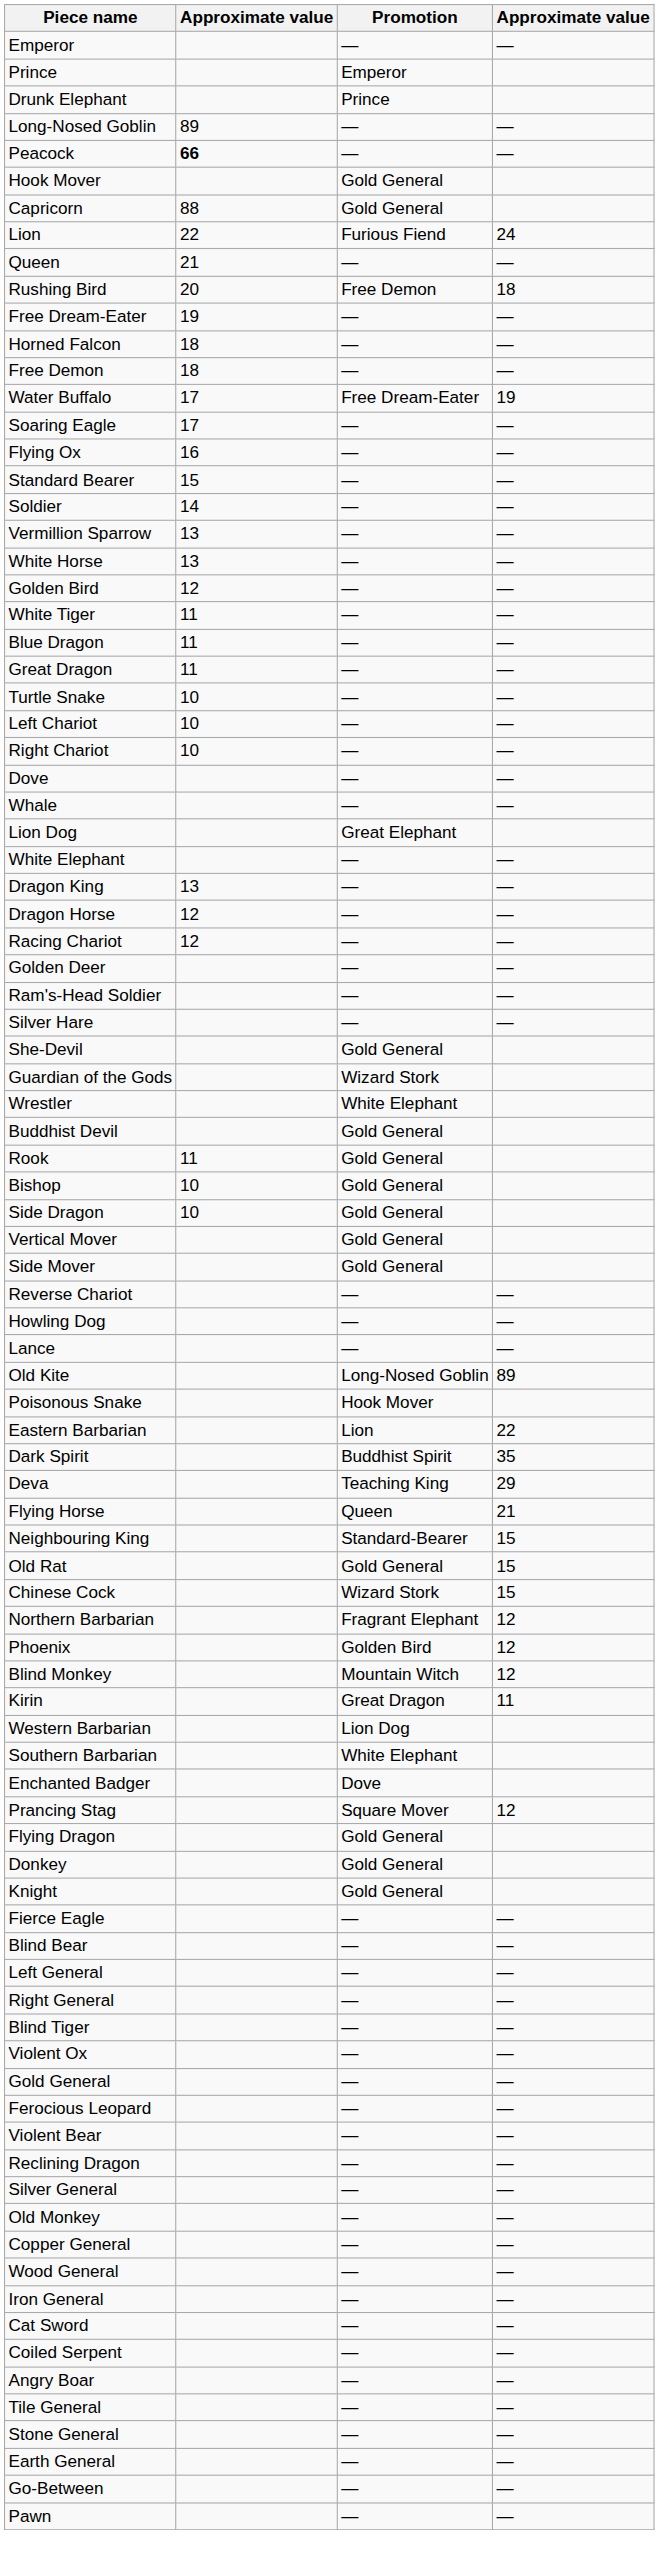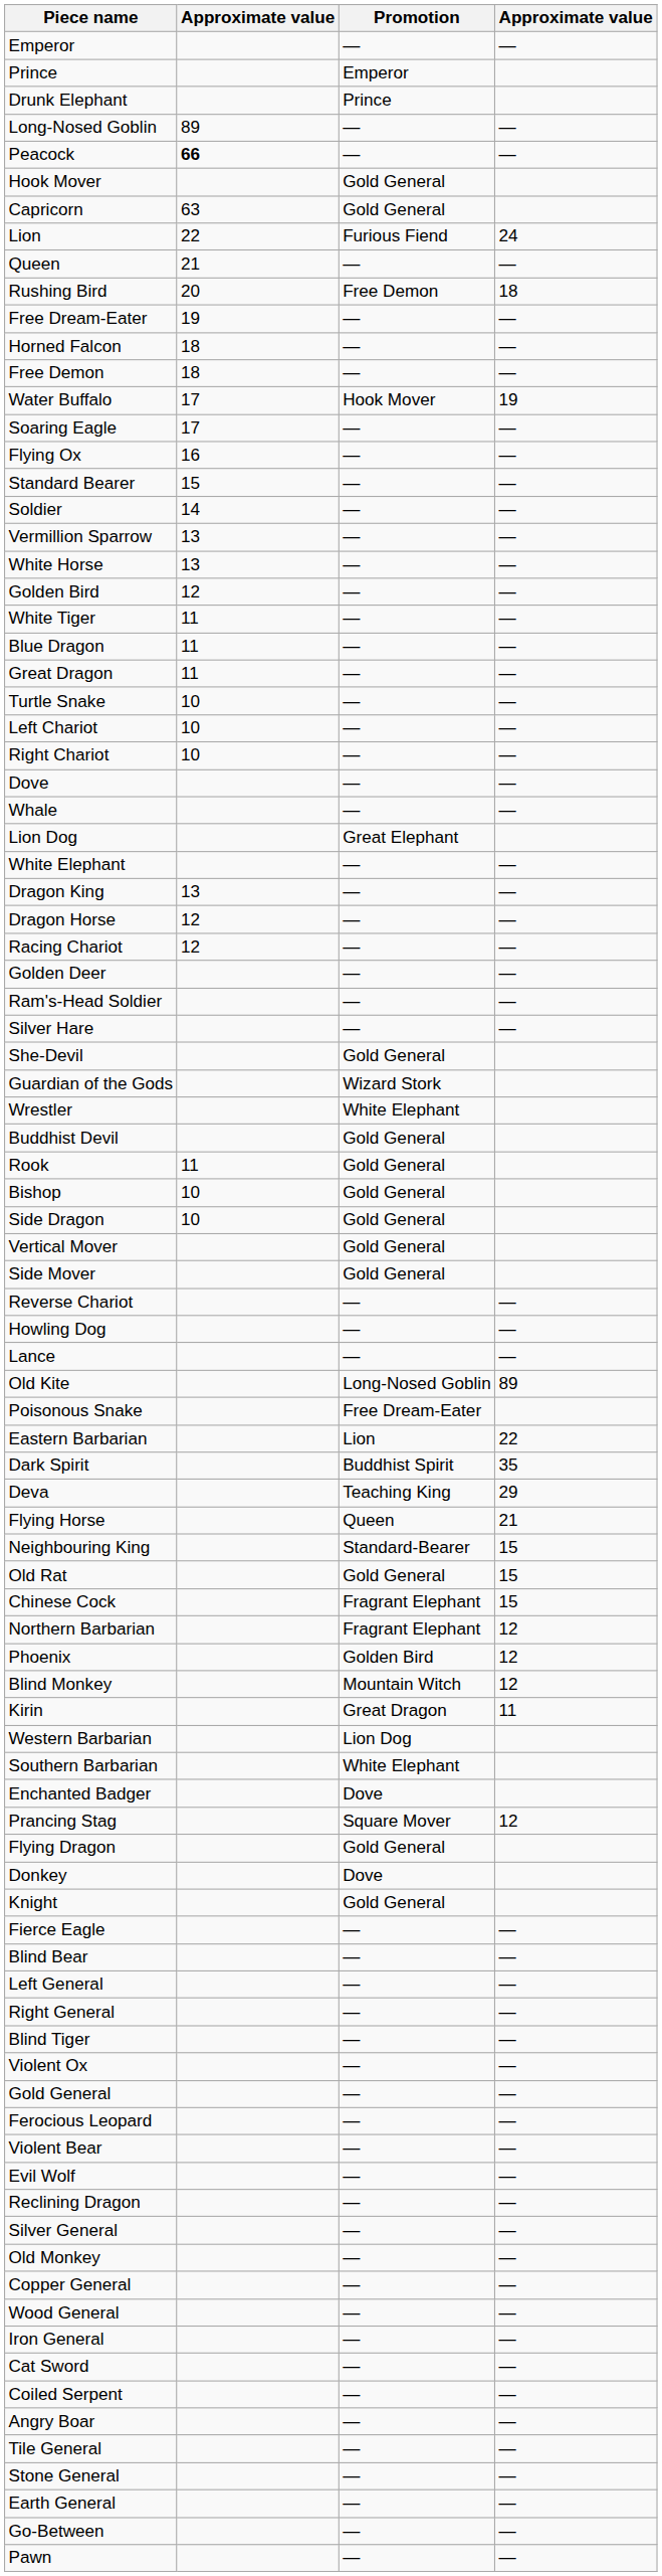 <table class="wikitable sortable">
 <tr>
 <th>Piece name</th>
 <th>Approximate value</th>
 <th>Promotion</th>
 <th>Approximate value</th>
 </tr>
 <tr>
 <td>Emperor</td>
 <td></td>
 <td>—</td>
 <td>—</td>
 </tr>
 <tr>
 <td>Prince</td>
 <td></td>
 <td>Emperor</td>
 <td></td>
 </tr>
 <tr>
 <td>Drunk Elephant</td>
 <td></td>
 <td>Prince</td>
 <td></td>
 </tr>
 <tr>
 <td>Long-Nosed Goblin</td>
 <td>89</td>
 <td>—</td>
 <td>—</td>
 </tr>
 <tr>
 <td>Peacock</td>
 <td><strong>66</strong></td>
 <td>—</td>
 <td>—</td>
 </tr>
 <tr>
 <td>Hook Mover</td>
 <td></td>
 <td>Gold General</td>
 <td></td>
 </tr>
 <tr>
 <td>Capricorn</td>
-<td>88</td>
+<td>63</td>
 <td>Gold General</td>
 <td></td>
 </tr>
 <tr>
 <td>Lion</td>
 <td>22</td>
 <td>Furious Fiend</td>
 <td>24</td>
 </tr>
 <tr>
 <td>Queen</td>
 <td>21</td>
 <td>—</td>
 <td>—</td>
 </tr>
 <tr>
 <td>Rushing Bird</td>
 <td>20</td>
 <td>Free Demon</td>
 <td>18</td>
 </tr>
 <tr>
 <td>Free Dream-Eater</td>
 <td>19</td>
 <td>—</td>
 <td>—</td>
 </tr>
 <tr>
 <td>Horned Falcon</td>
 <td>18</td>
 <td>—</td>
 <td>—</td>
 </tr>
 <tr>
 <td>Free Demon</td>
 <td>18</td>
 <td>—</td>
 <td>—</td>
 </tr>
 <tr>
 <td>Water Buffalo</td>
 <td>17</td>
-<td>Free Dream-Eater</td>
+<td>Hook Mover</td>
 <td>19</td>
 </tr>
 <tr>
 <td>Soaring Eagle</td>
 <td>17</td>
 <td>—</td>
 <td>—</td>
 </tr>
 <tr>
 <td>Flying Ox</td>
 <td>16</td>
 <td>—</td>
 <td>—</td>
 </tr>
 <tr>
 <td>Standard Bearer</td>
 <td>15</td>
 <td>—</td>
 <td>—</td>
 </tr>
 <tr>
 <td>Soldier</td>
 <td>14</td>
 <td>—</td>
 <td>—</td>
 </tr>
 <tr>
 <td>Vermillion Sparrow</td>
 <td>13</td>
 <td>—</td>
 <td>—</td>
 </tr>
 <tr>
 <td>White Horse</td>
 <td>13</td>
 <td>—</td>
 <td>—</td>
 </tr>
 <tr>
 <td>Golden Bird</td>
 <td>12</td>
 <td>—</td>
 <td>—</td>
 </tr>
 <tr>
 <td>White Tiger</td>
 <td>11</td>
 <td>—</td>
 <td>—</td>
 </tr>
 <tr>
 <td>Blue Dragon</td>
 <td>11</td>
 <td>—</td>
 <td>—</td>
 </tr>
 <tr>
 <td>Great Dragon</td>
 <td>11</td>
 <td>—</td>
 <td>—</td>
 </tr>
 <tr>
 <td>Turtle Snake</td>
 <td>10</td>
 <td>—</td>
 <td>—</td>
 </tr>
 <tr>
 <td>Left Chariot</td>
 <td>10</td>
 <td>—</td>
 <td>—</td>
 </tr>
 <tr>
 <td>Right Chariot</td>
 <td>10</td>
 <td>—</td>
 <td>—</td>
 </tr>
 <tr>
 <td>Dove</td>
 <td></td>
 <td>—</td>
 <td>—</td>
 </tr>
 <tr>
 <td>Whale</td>
 <td></td>
 <td>—</td>
 <td>—</td>
 </tr>
 <tr>
 <td>Lion Dog</td>
 <td></td>
 <td>Great Elephant</td>
 <td></td>
 </tr>
 <tr>
 <td>White Elephant</td>
 <td></td>
 <td>—</td>
 <td>—</td>
 </tr>
 <tr>
 <td>Dragon King</td>
 <td>13</td>
 <td>—</td>
 <td>—</td>
 </tr>
 <tr>
 <td>Dragon Horse</td>
 <td>12</td>
 <td>—</td>
 <td>—</td>
 </tr>
 <tr>
 <td>Racing Chariot</td>
 <td>12</td>
 <td>—</td>
 <td>—</td>
 </tr>
 <tr>
 <td>Golden Deer</td>
 <td></td>
 <td>—</td>
 <td>—</td>
 </tr>
 <tr>
 <td>Ram's-Head Soldier</td>
 <td></td>
 <td>—</td>
 <td>—</td>
 </tr>
 <tr>
 <td>Silver Hare</td>
 <td></td>
 <td>—</td>
 <td>—</td>
 </tr>
 <tr>
 <td>She-Devil</td>
 <td></td>
 <td>Gold General</td>
 <td></td>
 </tr>
 <tr>
 <td>Guardian of the Gods</td>
 <td></td>
 <td>Wizard Stork</td>
 <td></td>
 </tr>
 <tr>
 <td>Wrestler</td>
 <td></td>
 <td>White Elephant</td>
 <td></td>
 </tr>
 <tr>
 <td>Buddhist Devil</td>
 <td></td>
 <td>Gold General</td>
 <td></td>
 </tr>
 <tr>
 <td>Rook</td>
 <td>11</td>
 <td>Gold General</td>
 <td></td>
 </tr>
 <tr>
 <td>Bishop</td>
 <td>10</td>
 <td>Gold General</td>
 <td></td>
 </tr>
 <tr>
 <td>Side Dragon</td>
 <td>10</td>
 <td>Gold General</td>
 <td></td>
 </tr>
 <tr>
 <td>Vertical Mover</td>
 <td></td>
 <td>Gold General</td>
 <td></td>
 </tr>
 <tr>
 <td>Side Mover</td>
 <td></td>
 <td>Gold General</td>
 <td></td>
 </tr>
 <tr>
 <td>Reverse Chariot</td>
 <td></td>
 <td>—</td>
 <td>—</td>
 </tr>
 <tr>
 <td>Howling Dog</td>
 <td></td>
 <td>—</td>
 <td>—</td>
 </tr>
 <tr>
 <td>Lance</td>
 <td></td>
 <td>—</td>
 <td>—</td>
 </tr>
 <tr>
 <td>Old Kite</td>
 <td></td>
 <td>Long-Nosed Goblin</td>
 <td>89</td>
 </tr>
 <tr>
 <td>Poisonous Snake</td>
 <td></td>
-<td>Hook Mover</td>
+<td>Free Dream-Eater</td>
 <td></td>
 </tr>
 <tr>
 <td>Eastern Barbarian</td>
 <td></td>
 <td>Lion</td>
 <td>22</td>
 </tr>
 <tr>
 <td>Dark Spirit</td>
 <td></td>
 <td>Buddhist Spirit</td>
 <td>35</td>
 </tr>
 <tr>
 <td>Deva</td>
 <td></td>
 <td>Teaching King</td>
 <td>29</td>
 </tr>
 <tr>
 <td>Flying Horse</td>
 <td></td>
 <td>Queen</td>
 <td>21</td>
 </tr>
 <tr>
 <td>Neighbouring King</td>
 <td></td>
 <td>Standard-Bearer</td>
 <td>15</td>
 </tr>
 <tr>
 <td>Old Rat</td>
 <td></td>
 <td>Gold General</td>
 <td>15</td>
 </tr>
 <tr>
 <td>Chinese Cock</td>
 <td></td>
-<td>Wizard Stork</td>
+<td>Fragrant Elephant</td>
 <td>15</td>
 </tr>
 <tr>
 <td>Northern Barbarian</td>
 <td></td>
 <td>Fragrant Elephant</td>
 <td>12</td>
 </tr>
 <tr>
 <td>Phoenix</td>
 <td></td>
 <td>Golden Bird</td>
 <td>12</td>
 </tr>
 <tr>
 <td>Blind Monkey</td>
 <td></td>
 <td>Mountain Witch</td>
 <td>12</td>
 </tr>
 <tr>
 <td>Kirin</td>
 <td></td>
 <td>Great Dragon</td>
 <td>11</td>
 </tr>
 <tr>
 <td>Western Barbarian</td>
 <td></td>
 <td>Lion Dog</td>
 <td></td>
 </tr>
 <tr>
 <td>Southern Barbarian</td>
 <td></td>
 <td>White Elephant</td>
 <td></td>
 </tr>
 <tr>
 <td>Enchanted Badger</td>
 <td></td>
 <td>Dove</td>
 <td></td>
 </tr>
 <tr>
 <td>Prancing Stag</td>
 <td></td>
 <td>Square Mover</td>
 <td>12</td>
 </tr>
 <tr>
 <td>Flying Dragon</td>
 <td></td>
 <td>Gold General</td>
 <td></td>
 </tr>
 <tr>
 <td>Donkey</td>
 <td></td>
-<td>Gold General</td>
+<td>Dove</td>
 <td></td>
 </tr>
 <tr>
 <td>Knight</td>
 <td></td>
 <td>Gold General</td>
 <td></td>
 </tr>
 <tr>
 <td>Fierce Eagle</td>
 <td></td>
 <td>—</td>
 <td>—</td>
 </tr>
 <tr>
 <td>Blind Bear</td>
 <td></td>
 <td>—</td>
 <td>—</td>
 </tr>
 <tr>
 <td>Left General</td>
 <td></td>
 <td>—</td>
 <td>—</td>
 </tr>
 <tr>
 <td>Right General</td>
 <td></td>
 <td>—</td>
 <td>—</td>
 </tr>
 <tr>
 <td>Blind Tiger</td>
 <td></td>
 <td>—</td>
 <td>—</td>
 </tr>
 <tr>
 <td>Violent Ox</td>
 <td></td>
 <td>—</td>
 <td>—</td>
 </tr>
 <tr>
 <td>Gold General</td>
 <td></td>
 <td>—</td>
 <td>—</td>
 </tr>
 <tr>
 <td>Ferocious Leopard</td>
 <td></td>
 <td>—</td>
 <td>—</td>
 </tr>
 <tr>
 <td>Violent Bear</td>
+<td></td>
+<td>—</td>
+<td>—</td>
+</tr>
+<tr>
+<td>Evil Wolf</td>
 <td></td>
 <td>—</td>
 <td>—</td>
 </tr>
 <tr>
 <td>Reclining Dragon</td>
 <td></td>
 <td>—</td>
 <td>—</td>
 </tr>
 <tr>
 <td>Silver General</td>
 <td></td>
 <td>—</td>
 <td>—</td>
 </tr>
 <tr>
 <td>Old Monkey</td>
 <td></td>
 <td>—</td>
 <td>—</td>
 </tr>
 <tr>
 <td>Copper General</td>
 <td></td>
 <td>—</td>
 <td>—</td>
 </tr>
 <tr>
 <td>Wood General</td>
 <td></td>
 <td>—</td>
 <td>—</td>
 </tr>
 <tr>
 <td>Iron General</td>
 <td></td>
 <td>—</td>
 <td>—</td>
 </tr>
 <tr>
 <td>Cat Sword</td>
 <td></td>
 <td>—</td>
 <td>—</td>
 </tr>
 <tr>
 <td>Coiled Serpent</td>
 <td></td>
 <td>—</td>
 <td>—</td>
 </tr>
 <tr>
 <td>Angry Boar</td>
 <td></td>
 <td>—</td>
 <td>—</td>
 </tr>
 <tr>
 <td>Tile General</td>
 <td></td>
 <td>—</td>
 <td>—</td>
 </tr>
 <tr>
 <td>Stone General</td>
 <td></td>
 <td>—</td>
 <td>—</td>
 </tr>
 <tr>
 <td>Earth General</td>
 <td></td>
 <td>—</td>
 <td>—</td>
 </tr>
 <tr>
 <td>Go-Between</td>
 <td></td>
 <td>—</td>
 <td>—</td>
 </tr>
 <tr>
 <td>Pawn</td>
 <td></td>
 <td>—</td>
 <td>—</td>
 </tr>
 </table>
